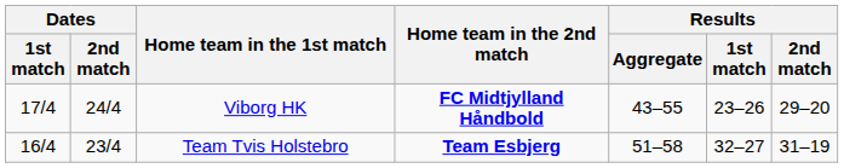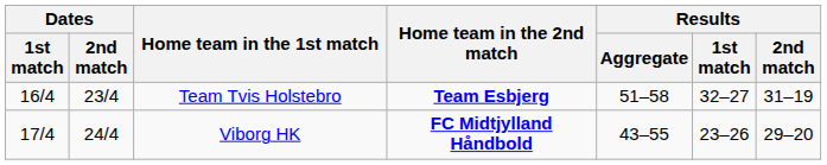 <table class="wikitable" style="text-align:center; margin-left:1em;">
 <tr>
 <th colspan="2">Dates</th>
 <th rowspan="2" style="width:220px;">Home team in the 1st match</th>
 <th rowspan="2" style="width:180px;">Home team in the 2nd match</th>
 <th colspan="3">Results</th>
 </tr>
 <tr>
 <th style="width:50px;">1st match</th>
 <th style="width:50px;">2nd match</th>
 <th style="width:50px;">Aggregate</th>
 <th style="width:50px;">1st match</th>
 <th style="width:50px;">2nd match</th>
 </tr>
 <tr>
+<td>16/4</td>
+<td>23/4</td>
+<td><a href='#'>Team Tvis Holstebro</a></td>
+<td><strong><a href='#'>Team Esbjerg</a></strong></td>
+<td>51–58</td>
+<td>32–27</td>
+<td>31–19</td>
+</tr>
+<tr>
 <td>17/4</td>
 <td>24/4</td>
 <td><a href='#'>Viborg HK</a></td>
 <td><strong><a href='#'>FC Midtjylland Håndbold</a></strong></td>
 <td>43–55</td>
 <td>23–26</td>
 <td>29–20</td>
 </tr>
-<tr>
-<td>16/4</td>
-<td>23/4</td>
-<td><a href='#'>Team Tvis Holstebro</a></td>
-<td><strong><a href='#'>Team Esbjerg</a></strong></td>
-<td>51–58</td>
-<td>32–27</td>
-<td>31–19</td>
-</tr>
 </table>
